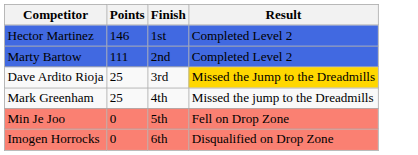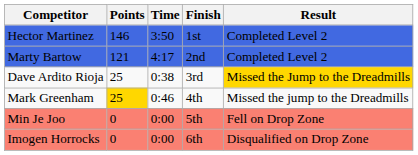 <table class="wikitable sortable">
 <tr>
 <th>Competitor</th>
 <th>Points</th>
+<th>Time</th>
 <th>Finish</th>
 <th>Result</th>
 </tr>
 <tr style=background:royalblue;>
 <td> Hector Martinez</td>
 <td>146</td>
+<td>3:50</td>
 <td>1st</td>
 <td>Completed Level 2</td>
 </tr>
 <tr style=background:royalblue;>
 <td> Marty Bartow</td>
-<td>111</td>
+<td>121</td>
+<td>4:17</td>
 <td>2nd</td>
 <td>Completed Level 2</td>
 </tr>
 <tr>
 <td> Dave Ardito Rioja</td>
 <td>25</td>
+<td>0:38</td>
 <td>3rd</td>
 <td style="background: gold;">Missed the Jump to the Dreadmills</td>
 </tr>
 <tr>
 <td> Mark Greenham</td>
-<td>25</td>
+<td style="background: gold;">25</td>
+<td>0:46</td>
 <td>4th</td>
 <td>Missed the jump to the Dreadmills</td>
 </tr>
 <tr style="background-color:#fa8072">
 <td> Min Je Joo</td>
 <td>0</td>
+<td>0:00</td>
 <td>5th</td>
 <td>Fell on Drop Zone</td>
 </tr>
 <tr style="background-color:#fa8072">
 <td> Imogen Horrocks</td>
 <td>0</td>
+<td>0:00</td>
 <td>6th</td>
 <td>Disqualified on Drop Zone</td>
 </tr>
 </table>
